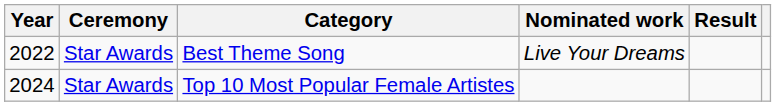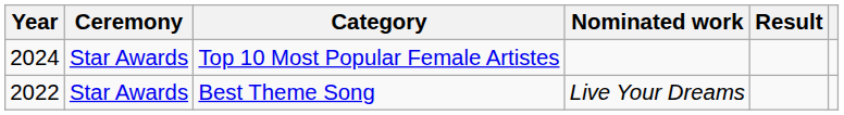 <table class="wikitable sortable">
 <tr>
 <th scope="col">Year</th>
 <th scope="col">Ceremony</th>
 <th scope="col">Category</th>
 <th scope="col">Nominated work</th>
 <th scope="col">Result</th>
 <th scope="col" class="unsortable"></th>
 </tr>
 <tr>
+<td>2024</td>
+<td><a href='#'>Star Awards</a></td>
+<td><a href='#'>Top 10 Most Popular Female Artistes</a></td>
+<td></td>
+<td></td>
+<td></td>
+</tr>
+<tr>
 <td>2022</td>
 <td><a href='#'>Star Awards</a></td>
 <td><a href='#'>Best Theme Song</a></td>
 <td><em>Live Your Dreams</em> </td>
 <td></td>
 <td></td>
 </tr>
-<tr>
-<td>2024</td>
-<td><a href='#'>Star Awards</a></td>
-<td><a href='#'>Top 10 Most Popular Female Artistes</a></td>
-<td></td>
-<td></td>
-<td></td>
-</tr>
 </table>
